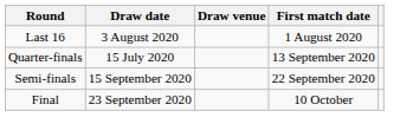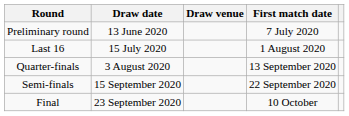 <table class="wikitable" style="text-align:center">
 <tr>
 <th>Round</th>
 <th>Draw date</th>
 <th>Draw venue</th>
 <th>First match date</th>
 <th></th>
 </tr>
 <tr>
+<td>Preliminary round</td>
+<td>13 June 2020</td>
+<td></td>
+<td>7 July 2020</td>
+<td></td>
+</tr>
+<tr>
 <td>Last 16</td>
-<td>3 August 2020</td>
+<td>15 July 2020</td>
 <td></td>
 <td>1 August 2020</td>
 <td></td>
 </tr>
 <tr>
 <td>Quarter-finals</td>
-<td>15 July 2020</td>
+<td>3 August 2020</td>
 <td></td>
 <td>13 September 2020</td>
 <td></td>
 </tr>
 <tr>
 <td>Semi-finals</td>
 <td>15 September 2020</td>
 <td></td>
 <td>22 September 2020</td>
 <td></td>
 </tr>
 <tr>
 <td>Final</td>
 <td>23 September 2020</td>
 <td></td>
 <td>10 October</td>
 <td></td>
 </tr>
 </table>
